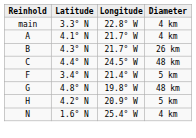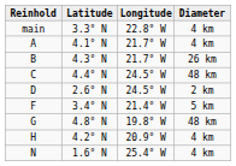 <table class="wikitable">
 <tr>
 <th width="25%" style="background:#eeeeee;">Reinhold</th>
 <th width="25%" style="background:#eeeeee;">Latitude</th>
 <th width="25%" style="background:#eeeeee;">Longitude</th>
 <th width="25%" style="background:#eeeeee;">Diameter</th>
 </tr>
 <tr>
 <td align="center">main</td>
 <td align="center">3.3° N</td>
 <td align="center">22.8° W</td>
 <td align="center">4 km</td>
 </tr>
 <tr>
 <td align="center">A</td>
 <td align="center">4.1° N</td>
 <td align="center">21.7° W</td>
 <td align="center">4 km</td>
 </tr>
 <tr>
 <td align="center">B</td>
 <td align="center">4.3° N</td>
 <td align="center">21.7° W</td>
 <td align="center">26 km</td>
 </tr>
 <tr>
 <td align="center">C</td>
 <td align="center">4.4° N</td>
 <td align="center">24.5° W</td>
 <td align="center">48 km</td>
 </tr>
 <tr>
+<td align="center">D</td>
+<td align="center">2.6° N</td>
+<td align="center">24.5° W</td>
+<td align="center">2 km</td>
+</tr>
+<tr>
 <td align="center">F</td>
 <td align="center">3.4° N</td>
 <td align="center">21.4° W</td>
 <td align="center">5 km</td>
 </tr>
 <tr>
 <td align="center">G</td>
 <td align="center">4.8° N</td>
 <td align="center">19.8° W</td>
 <td align="center">48 km</td>
 </tr>
 <tr>
 <td align="center">H</td>
 <td align="center">4.2° N</td>
 <td align="center">20.9° W</td>
-<td align="center">5 km</td>
+<td align="center">4 km</td>
 </tr>
 <tr>
 <td align="center">N</td>
 <td align="center">1.6° N</td>
 <td align="center">25.4° W</td>
 <td align="center">4 km</td>
 </tr>
 </table>
